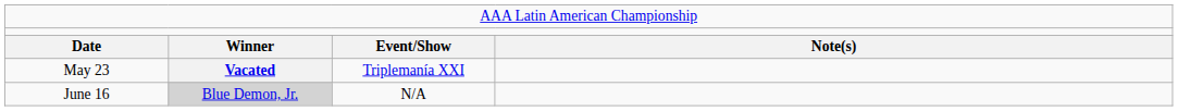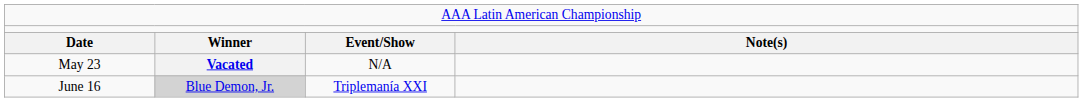 <table class="wikitable" style="text-align:center; width:100%;">
 <tr>
 <td colspan="5"><a href='#'>AAA Latin American Championship</a></td>
 </tr>
 <tr>
 <td colspan="5"><strong></strong></td>
 </tr>
 <tr>
 <th width="14%">Date</th>
 <th width="14%">Winner</th>
 <th width="14%">Event/Show</th>
 <th width="58%">Note(s)</th>
 </tr>
 <tr>
 <td>May 23</td>
 <th><a href='#'>Vacated</a></th>
-<td><a href='#'>Triplemanía XXI</a></td>
+<td>N/A</td>
 <td align="left"></td>
 </tr>
 <tr>
 <td>June 16</td>
 <td style="background: lightgrey;"><a href='#'>Blue Demon, Jr.</a></td>
-<td>N/A</td>
+<td><a href='#'>Triplemanía XXI</a></td>
 <td align="left"></td>
 </tr>
 </table>
